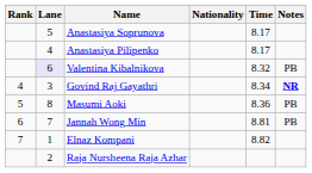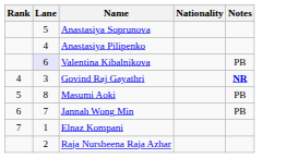 <table class="wikitable sortable" style="text-align:center;font-size:95%">
 <tr>
 <th>Rank</th>
 <th>Lane</th>
 <th>Name</th>
 <th>Nationality</th>
-<th>Time</th>
 <th>Notes</th>
 </tr>
 <tr>
 <td></td>
 <td>5</td>
 <td align=left><a href='#'>Anastasiya Soprunova</a></td>
 <td align=left></td>
-<td>8.17</td>
 <td></td>
 </tr>
 <tr>
 <td></td>
 <td>4</td>
 <td align=left><a href='#'>Anastasiya Pilipenko</a></td>
 <td align=left></td>
-<td>8.17</td>
 <td></td>
 </tr>
 <tr>
 <td></td>
 <td style="background: lavender;">6</td>
 <td align=left><a href='#'>Valentina Kibalnikova</a></td>
 <td align=left></td>
-<td>8.32</td>
 <td>PB</td>
 </tr>
 <tr>
 <td>4</td>
 <td>3</td>
 <td align=left><a href='#'>Govind Raj Gayathri</a></td>
 <td align=left></td>
-<td>8.34</td>
 <td><strong><a href='#'>NR</a></strong></td>
 </tr>
 <tr>
 <td>5</td>
 <td>8</td>
 <td align=left><a href='#'>Masumi Aoki</a></td>
 <td align=left></td>
-<td>8.36</td>
 <td>PB</td>
 </tr>
 <tr>
 <td>6</td>
 <td>7</td>
 <td align=left><a href='#'>Jannah Wong Min</a></td>
 <td align=left></td>
-<td>8.81</td>
 <td>PB</td>
 </tr>
 <tr>
 <td>7</td>
 <td>1</td>
 <td align=left><a href='#'>Elnaz Kompani</a></td>
 <td align=left></td>
-<td>8.82</td>
 <td></td>
 </tr>
 <tr>
 <td></td>
 <td>2</td>
 <td align=left><a href='#'>Raja Nursheena Raja Azhar</a></td>
 <td align=left></td>
 <td></td>
-<td></td>
 </tr>
 </table>
